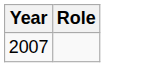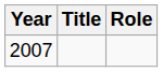 <table class="wikitable">
 <tr>
 <th>Year</th>
+<th>Title</th>
 <th>Role</th>
 </tr>
 <tr>
 <td>2007</td>
+<td><em></em></td>
 <td></td>
 </tr>
 </table>
